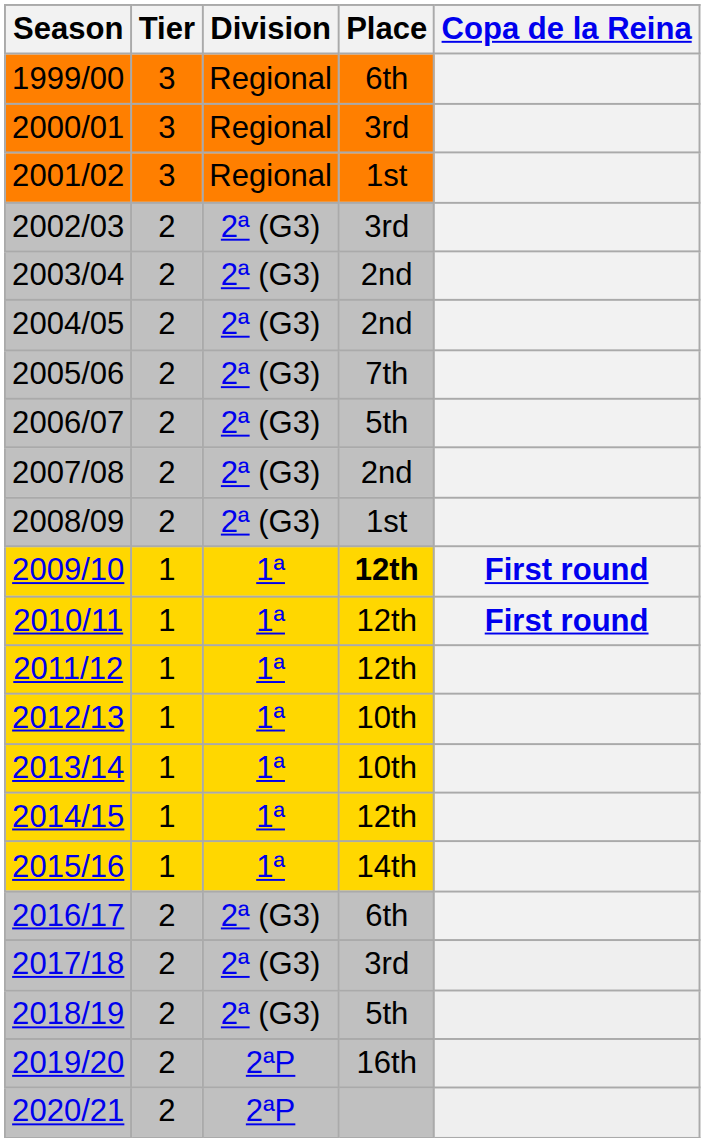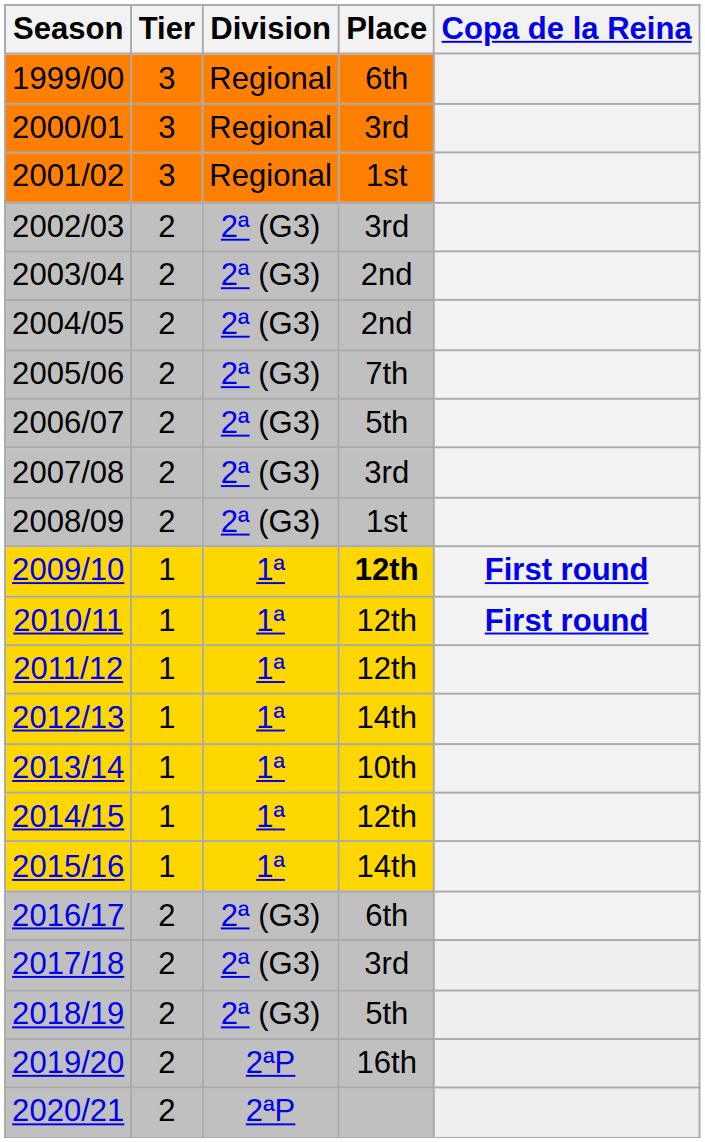 <table class="wikitable">
 <tr style="background:#f0f6fa;">
 <th>Season</th>
 <th>Tier</th>
 <th>Division</th>
 <th>Place</th>
 <th><a href='#'>Copa de la Reina</a></th>
 </tr>
 <tr align="center">
 <td style="background:#FF7F00;">1999/00</td>
 <td style="background:#FF7F00;">3</td>
 <td style="background:#FF7F00;">Regional</td>
 <td style="background:#FF7F00;">6th</td>
 <th></th>
 </tr>
 <tr align="center">
 <td style="background:#FF7F00;">2000/01</td>
 <td style="background:#FF7F00;">3</td>
 <td style="background:#FF7F00;">Regional</td>
 <td style="background:#FF7F00;">3rd</td>
 <th></th>
 </tr>
 <tr align="center">
 <td style="background:#FF7F00;">2001/02</td>
 <td style="background:#FF7F00;">3</td>
 <td style="background:#FF7F00;">Regional</td>
 <td style="background:#FF7F00;">1st</td>
 <th></th>
 </tr>
 <tr align="center">
 <td style="background:silver;">2002/03</td>
 <td style="background:silver;">2</td>
 <td style="background:silver;"><a href='#'>2ª</a> (G3)</td>
 <td style="background:silver;">3rd</td>
 <th></th>
 </tr>
 <tr align="center">
 <td style="background:silver;">2003/04</td>
 <td style="background:silver;">2</td>
 <td style="background:silver;"><a href='#'>2ª</a> (G3)</td>
 <td style="background:silver;">2nd</td>
 <th></th>
 </tr>
 <tr align="center">
 <td style="background:silver;">2004/05</td>
 <td style="background:silver;">2</td>
 <td style="background:silver;"><a href='#'>2ª</a> (G3)</td>
 <td style="background:silver;">2nd</td>
 <th></th>
 </tr>
 <tr align="center">
 <td style="background:silver;">2005/06</td>
 <td style="background:silver;">2</td>
 <td style="background:silver;"><a href='#'>2ª</a> (G3)</td>
 <td style="background:silver;">7th</td>
 <th></th>
 </tr>
 <tr align="center">
 <td style="background:silver;">2006/07</td>
 <td style="background:silver;">2</td>
 <td style="background:silver;"><a href='#'>2ª</a> (G3)</td>
 <td style="background:silver;">5th</td>
 <th></th>
 </tr>
 <tr align="center">
 <td style="background:silver;">2007/08</td>
 <td style="background:silver;">2</td>
 <td style="background:silver;"><a href='#'>2ª</a> (G3)</td>
-<td style="background:silver;">2nd</td>
+<td style="background:silver;">3rd</td>
 <th></th>
 </tr>
 <tr align="center">
 <td style="background:silver;">2008/09</td>
 <td style="background:silver;">2</td>
 <td style="background:silver;"><a href='#'>2ª</a> (G3)</td>
 <td style="background:silver;">1st</td>
 <th></th>
 </tr>
 <tr align="center">
 <td style="background:gold;"><a href='#'>2009/10</a></td>
 <td style="background:gold;">1</td>
 <td style="background:gold;"><a href='#'>1ª</a></td>
 <td style="background:gold;"><strong>12th</strong></td>
 <th><a href='#'>First round</a></th>
 </tr>
 <tr align="center">
 <td style="background:gold;"><a href='#'>2010/11</a></td>
 <td style="background:gold;">1</td>
 <td style="background:gold;"><a href='#'>1ª</a></td>
 <td style="background:gold;">12th</td>
 <th><a href='#'>First round</a></th>
 </tr>
 <tr align="center">
 <td style="background:gold;"><a href='#'>2011/12</a></td>
 <td style="background:gold;">1</td>
 <td style="background:gold;"><a href='#'>1ª</a></td>
 <td style="background:gold;">12th</td>
 <th></th>
 </tr>
 <tr align="center">
 <td style="background:gold;"><a href='#'>2012/13</a></td>
 <td style="background:gold;">1</td>
 <td style="background:gold;"><a href='#'>1ª</a></td>
-<td style="background:gold;">10th</td>
+<td style="background:gold;">14th</td>
 <th></th>
 </tr>
 <tr align="center">
 <td style="background:gold;"><a href='#'>2013/14</a></td>
 <td style="background:gold;">1</td>
 <td style="background:gold;"><a href='#'>1ª</a></td>
 <td style="background:gold;">10th</td>
 <th></th>
 </tr>
 <tr align="center">
 <td style="background:gold;"><a href='#'>2014/15</a></td>
 <td style="background:gold;">1</td>
 <td style="background:gold;"><a href='#'>1ª</a></td>
 <td style="background:gold;">12th</td>
 <th></th>
 </tr>
 <tr align="center">
 <td style="background:gold;"><a href='#'>2015/16</a></td>
 <td style="background:gold;">1</td>
 <td style="background:gold;"><a href='#'>1ª</a></td>
 <td style="background:gold;">14th</td>
 <th></th>
 </tr>
 <tr align="center">
 <td style="background:silver;"><a href='#'>2016/17</a></td>
 <td style="background:silver;">2</td>
 <td style="background:silver;"><a href='#'>2ª</a> (G3)</td>
 <td style="background:silver;">6th</td>
 <th></th>
 </tr>
 <tr align="center">
 <td style="background:silver;"><a href='#'>2017/18</a></td>
 <td style="background:silver;">2</td>
 <td style="background:silver;"><a href='#'>2ª</a> (G3)</td>
 <td style="background:silver;">3rd</td>
 <th style="background:#efefef;"></th>
 </tr>
 <tr align=center>
 <td style="background:silver;"><a href='#'>2018/19</a></td>
 <td style="background:silver;">2</td>
 <td style="background:silver;"><a href='#'>2ª</a> (G3)</td>
 <td style="background:silver;">5th</td>
 <th style="background:#efefef;"></th>
 </tr>
 <tr align=center>
 <td style="background:silver;"><a href='#'>2019/20</a></td>
 <td style="background:silver;">2</td>
 <td style="background:silver;"><a href='#'>2ªP</a></td>
 <td style="background:silver;">16th</td>
 <th style="background:#efefef;"></th>
 </tr>
 <tr align=center>
 <td style="background:silver;"><a href='#'>2020/21</a></td>
 <td style="background:silver;">2</td>
 <td style="background:silver;"><a href='#'>2ªP</a></td>
 <td style="background:silver;"></td>
 <th style="background:#efefef;"></th>
 </tr>
 </table>
